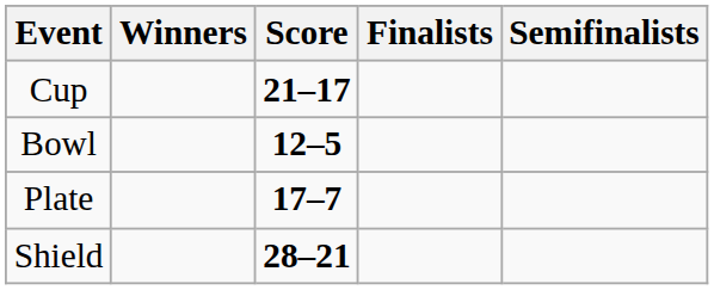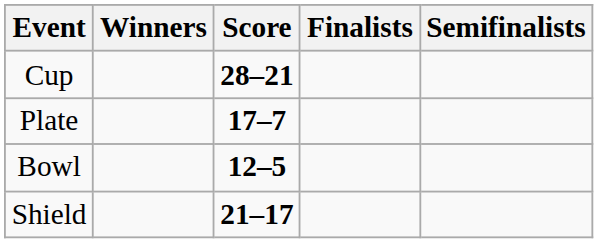 <table class="wikitable" style="text-align: center">
 <tr>
 <th>Event</th>
 <th>Winners</th>
 <th>Score</th>
 <th>Finalists</th>
 <th>Semifinalists</th>
 </tr>
 <tr>
 <td>Cup</td>
 <td align=left><strong></strong></td>
-<td><strong>21–17</strong></td>
+<td><strong>28–21</strong></td>
+<td align=left></td>
+<td align=left><br></td>
+</tr>
+<tr>
+<td>Plate</td>
+<td align=left><strong></strong></td>
+<td><strong>17–7</strong></td>
 <td align=left></td>
 <td align=left><br></td>
 </tr>
 <tr>
 <td>Bowl</td>
 <td align=left><strong></strong></td>
 <td><strong>12–5</strong></td>
 <td align=left></td>
 <td align=left><br></td>
 </tr>
 <tr>
-<td>Plate</td>
-<td align=left><strong></strong></td>
-<td><strong>17–7</strong></td>
-<td align=left></td>
-<td align=left><br></td>
-</tr>
-<tr>
 <td>Shield</td>
 <td align=left><strong></strong></td>
-<td><strong>28–21</strong></td>
+<td><strong>21–17</strong></td>
 <td align=left></td>
 <td align=left><br></td>
 </tr>
 </table>
